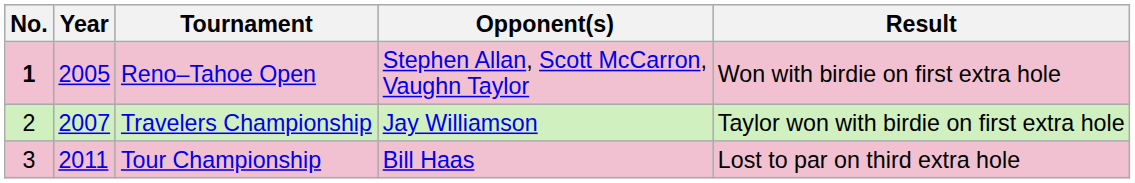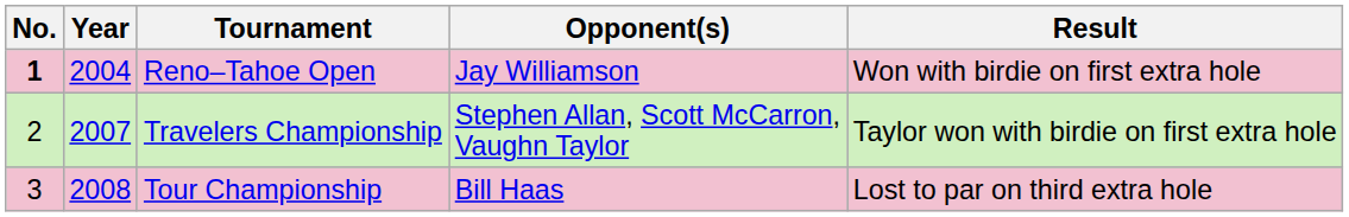 <table class="wikitable" style="font-size:95%;">
 <tr>
 <th>No.</th>
 <th>Year</th>
 <th>Tournament</th>
 <th>Opponent(s)</th>
 <th>Result</th>
 </tr>
 <tr style="background:#F2C1D1;">
 <td align=center><strong>1</strong></td>
-<td><a href='#'>2005</a></td>
+<td><a href='#'>2004</a></td>
 <td><a href='#'>Reno–Tahoe Open</a></td>
-<td> <a href='#'>Stephen Allan</a>,  <a href='#'>Scott McCarron</a>,<br> <a href='#'>Vaughn Taylor</a></td>
+<td> <a href='#'>Jay Williamson</a></td>
 <td>Won with birdie on first extra hole</td>
 </tr>
 <tr style="background:#D0F0C0;">
 <td align=center>2</td>
 <td><a href='#'>2007</a></td>
 <td><a href='#'>Travelers Championship</a></td>
-<td> <a href='#'>Jay Williamson</a></td>
+<td> <a href='#'>Stephen Allan</a>,  <a href='#'>Scott McCarron</a>,<br> <a href='#'>Vaughn Taylor</a></td>
 <td>Taylor won with birdie on first extra hole</td>
 </tr>
 <tr style="background:#F2C1D1;">
 <td align=center>3</td>
-<td><a href='#'>2011</a></td>
+<td><a href='#'>2008</a></td>
 <td><a href='#'>Tour Championship</a></td>
 <td> <a href='#'>Bill Haas</a></td>
 <td>Lost to par on third extra hole</td>
 </tr>
 </table>
